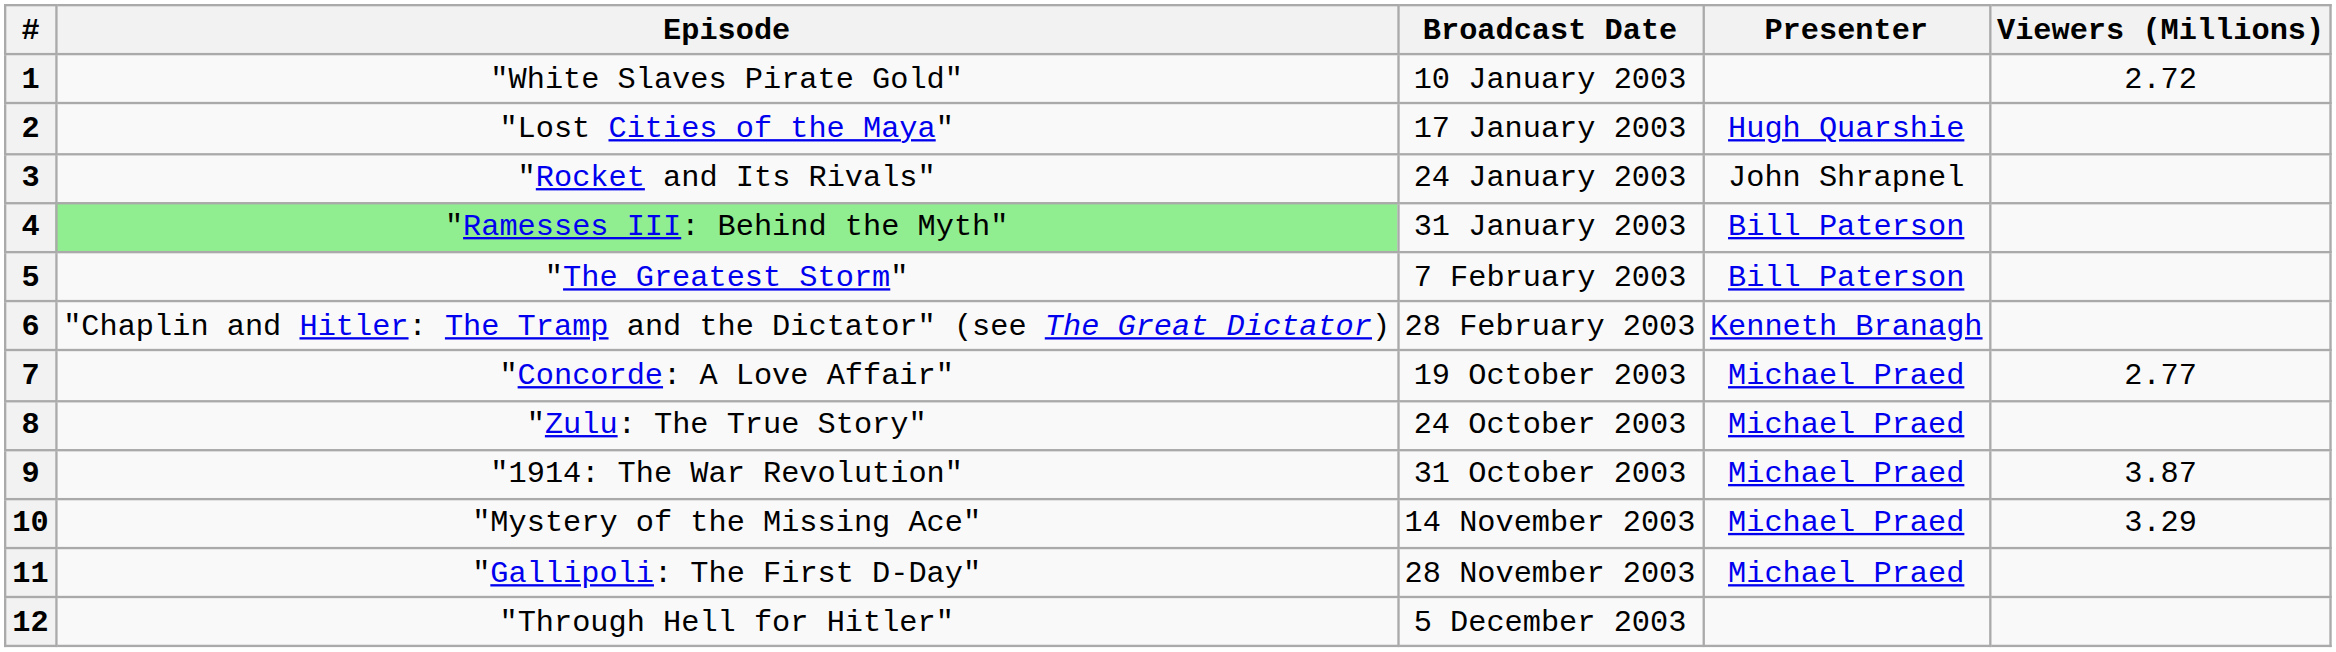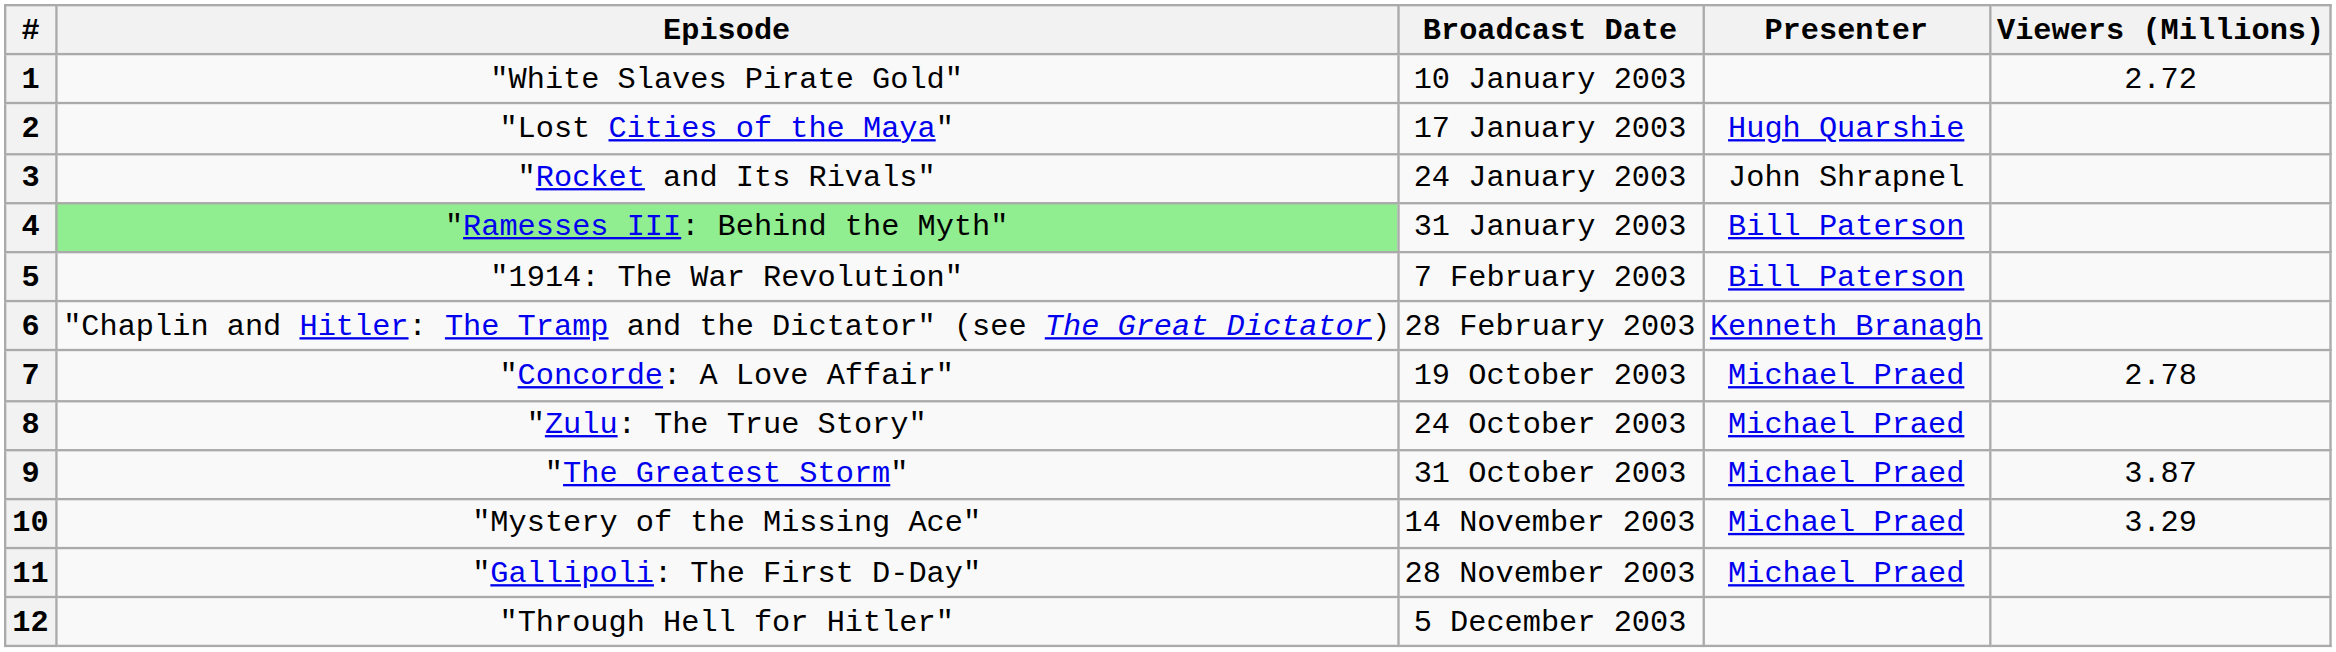 <table class="wikitable" border="1" style="text-align: center">
 <tr>
 <th>#</th>
 <th>Episode</th>
 <th>Broadcast Date</th>
 <th>Presenter</th>
 <th>Viewers (Millions)</th>
 </tr>
 <tr>
 <th>1</th>
 <td>"White Slaves Pirate Gold"</td>
 <td>10 January 2003</td>
 <td></td>
 <td>2.72</td>
 </tr>
 <tr>
 <th>2</th>
 <td>"Lost <a href='#'>Cities of the Maya</a>"</td>
 <td>17 January 2003</td>
 <td><a href='#'>Hugh Quarshie</a></td>
 <td></td>
 </tr>
 <tr>
 <th>3</th>
 <td>"<a href='#'>Rocket</a> and Its Rivals"</td>
 <td>24 January 2003</td>
 <td>John Shrapnel</td>
 <td></td>
 </tr>
 <tr>
 <th>4</th>
 <td style="background: lightgreen;">"<a href='#'>Ramesses III</a>: Behind the Myth"</td>
 <td>31 January 2003</td>
 <td><a href='#'>Bill Paterson</a></td>
 <td></td>
 </tr>
 <tr>
 <th>5</th>
-<td>"<a href='#'>The Greatest Storm</a>"</td>
+<td>"1914: The War Revolution"</td>
 <td>7 February 2003</td>
 <td><a href='#'>Bill Paterson</a></td>
 <td></td>
 </tr>
 <tr>
 <th>6</th>
 <td>"Chaplin and <a href='#'>Hitler</a>: <a href='#'>The Tramp</a> and the Dictator" (see <em><a href='#'>The Great Dictator</a></em>)</td>
 <td>28 February 2003</td>
 <td><a href='#'>Kenneth Branagh</a></td>
 <td></td>
 </tr>
 <tr>
 <th>7</th>
 <td>"<a href='#'>Concorde</a>: A Love Affair"</td>
 <td>19 October 2003</td>
 <td><a href='#'>Michael Praed</a></td>
-<td>2.77</td>
+<td>2.78</td>
 </tr>
 <tr>
 <th>8</th>
 <td>"<a href='#'>Zulu</a>: The True Story"</td>
 <td>24 October 2003</td>
 <td><a href='#'>Michael Praed</a></td>
 <td></td>
 </tr>
 <tr>
 <th>9</th>
-<td>"1914: The War Revolution"</td>
+<td>"<a href='#'>The Greatest Storm</a>"</td>
 <td>31 October 2003</td>
 <td><a href='#'>Michael Praed</a></td>
 <td>3.87</td>
 </tr>
 <tr>
 <th>10</th>
 <td>"Mystery of the Missing Ace"</td>
 <td>14 November 2003</td>
 <td><a href='#'>Michael Praed</a></td>
 <td>3.29</td>
 </tr>
 <tr>
 <th>11</th>
 <td>"<a href='#'>Gallipoli</a>: The First D-Day"</td>
 <td>28 November 2003</td>
 <td><a href='#'>Michael Praed</a></td>
 <td></td>
 </tr>
 <tr>
 <th>12</th>
 <td>"Through Hell for Hitler"</td>
 <td>5 December 2003</td>
 <td></td>
 <td></td>
 </tr>
 </table>
